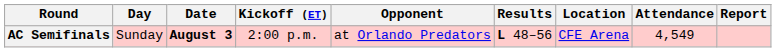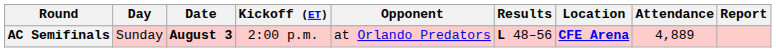 <table class="wikitable" style="font-size: 95%;">
 <tr style= bgcolor="ffcccc">
 <th>Round</th>
 <th>Day</th>
 <th>Date</th>
 <th>Kickoff <small>(<a href='#'>ET</a>)</small></th>
 <th>Opponent</th>
 <th>Results</th>
 <th>Location</th>
 <th>Attendance</th>
 <th>Report</th>
 </tr>
 <tr style= background:#ffcccc>
 <th align="center">AC Semifinals</th>
 <td align="center">Sunday</td>
 <td align="center"><strong>August 3</strong></td>
 <td align="center">2:00 p.m.</td>
 <td align="center">at <a href='#'>Orlando Predators</a></td>
 <td align="center"><strong>L</strong> 48–56</td>
-<td align="center"><a href='#'>CFE Arena</a></td>
-<td align="center">4,549</td>
+<td align="center"><strong><a href='#'>CFE Arena</a></strong></td>
+<td align="center">4,889</td>
 <td align="center"></td>
 </tr>
 </table>
